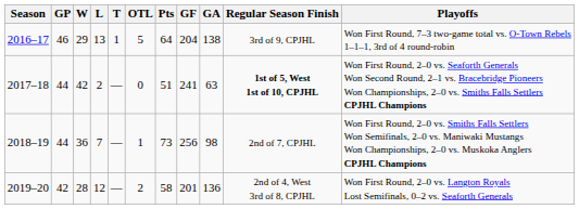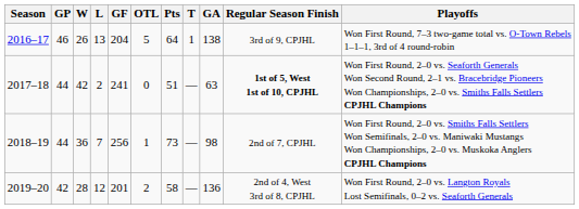 <table class="wikitable" style="text-align:center">
 <tr>
 <th>Season</th>
 <th>GP</th>
 <th>W</th>
 <th>L</th>
-<th>T</th>
+<th>GF</th>
 <th>OTL</th>
 <th>Pts</th>
-<th>GF</th>
+<th>T</th>
 <th>GA</th>
 <th>Regular Season Finish</th>
 <th>Playoffs</th>
 </tr>
 <tr>
 <td><a href='#'>2016–17</a></td>
 <td>46</td>
-<td>29</td>
+<td>26</td>
 <td>13</td>
-<td>1</td>
+<td>204</td>
 <td>5</td>
 <td>64</td>
-<td>204</td>
+<td>1</td>
 <td>138</td>
 <td><small>3rd of 9, CPJHL</small></td>
 <td align=left><small>Won First Round, 7–3 two-game total vs. <a href='#'>O-Town Rebels</a><br>1–1–1, 3rd of 4 round-robin<br></small></td>
 </tr>
 <tr>
 <td>2017–18</td>
 <td>44</td>
 <td>42</td>
 <td>2</td>
-<td>—</td>
+<td>241</td>
 <td>0</td>
 <td>51</td>
-<td>241</td>
+<td>—</td>
 <td>63</td>
 <td><small><strong>1st of 5, West<br>1st of 10, CPJHL</strong></small></td>
 <td align=left><small>Won First Round, 2–0 vs. <a href='#'>Seaforth Generals</a><br>Won Second Round, 2–1 vs. <a href='#'>Bracebridge Pioneers</a><br>Won Championships, 2–0 vs. <a href='#'>Smiths Falls Settlers</a><br><strong>CPJHL Champions</strong></small></td>
 </tr>
 <tr>
 <td>2018–19</td>
 <td>44</td>
 <td>36</td>
 <td>7</td>
-<td>—</td>
+<td>256</td>
 <td>1</td>
 <td>73</td>
-<td>256</td>
+<td>—</td>
 <td>98</td>
 <td><small>2nd of 7, CPJHL</small></td>
 <td align=left><small>Won First Round, 2–0 vs. <a href='#'>Smiths Falls Settlers</a><br>Won Semifinals, 2–0 vs. Maniwaki Mustangs<br>Won Championships, 2–0 vs. Muskoka Anglers<br><strong>CPJHL Champions</strong></small></td>
 </tr>
 <tr>
 <td>2019–20</td>
 <td>42</td>
 <td>28</td>
 <td>12</td>
-<td>—</td>
+<td>201</td>
 <td>2</td>
 <td>58</td>
-<td>201</td>
+<td>—</td>
 <td>136</td>
 <td><small>2nd of 4, West<br>3rd of 8, CPJHL</small></td>
 <td align=left><small>Won First Round, 2–0 vs. <a href='#'>Langton Royals</a><br>Lost Semifinals, 0–2 vs. <a href='#'>Seaforth Generals</a></small></td>
 </tr>
 </table>
